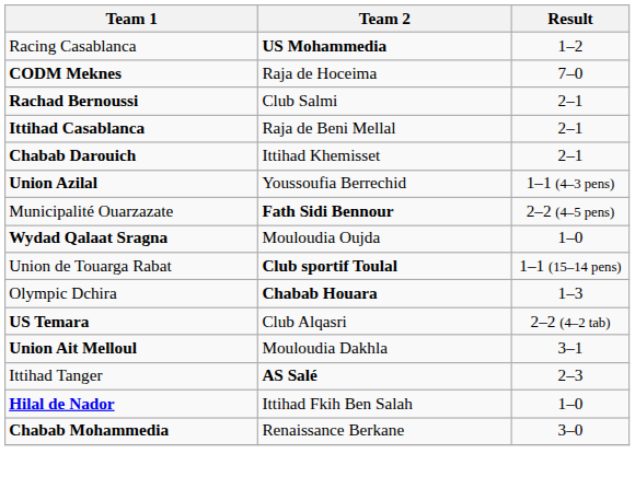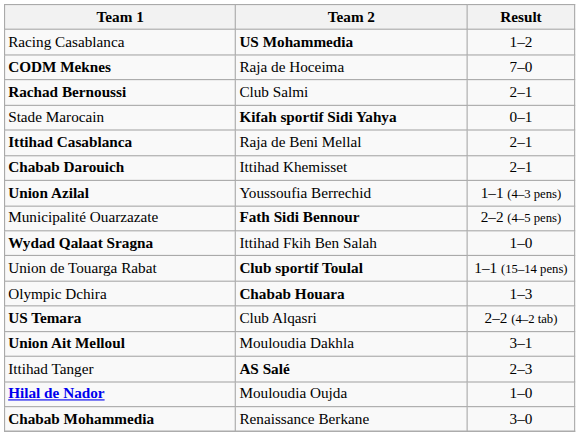 <table class=wikitable style="font-size:85%">
 <tr>
 <th width="200">Team 1</th>
 <th width="200">Team  2</th>
 <th width="90">Result</th>
 </tr>
 <tr>
 <td>Racing Casablanca</td>
 <td><strong>US Mohammedia</strong></td>
 <td align=center>1–2</td>
 </tr>
 <tr>
 <td><strong>CODM Meknes</strong></td>
 <td>Raja de Hoceima</td>
 <td align=center>7–0</td>
 </tr>
 <tr>
 <td><strong>Rachad Bernoussi</strong></td>
 <td>Club Salmi</td>
 <td align=center>2–1</td>
+</tr>
+<tr>
+<td>Stade Marocain</td>
+<td><strong>Kifah sportif Sidi Yahya</strong></td>
+<td align=center>0–1</td>
 </tr>
 <tr>
 <td><strong>Ittihad Casablanca</strong></td>
 <td>Raja de Beni Mellal</td>
 <td align=center>2–1</td>
 </tr>
 <tr>
 <td><strong>Chabab Darouich</strong></td>
 <td>Ittihad Khemisset</td>
 <td align=center>2–1</td>
 </tr>
 <tr>
 <td><strong>Union Azilal</strong></td>
 <td>Youssoufia Berrechid</td>
 <td align=center>1–1 <small>(4–3 pens)</small></td>
 </tr>
 <tr>
 <td>Municipalité Ouarzazate</td>
 <td><strong>Fath Sidi Bennour</strong></td>
 <td align=center>2–2 <small>(4–5 pens)</small></td>
 </tr>
 <tr>
 <td><strong>Wydad Qalaat Sragna</strong></td>
-<td>Mouloudia Oujda</td>
+<td>Ittihad Fkih Ben Salah</td>
 <td align=center>1–0</td>
 </tr>
 <tr>
 <td>Union de Touarga Rabat</td>
 <td><strong>Club sportif Toulal</strong></td>
 <td align=center>1–1 <small>(15–14 pens)</small></td>
 </tr>
 <tr>
 <td>Olympic Dchira</td>
 <td><strong>Chabab Houara</strong></td>
 <td align=center>1–3</td>
 </tr>
 <tr>
 <td><strong>US Temara</strong></td>
 <td>Club Alqasri</td>
 <td align=center>2–2 <small>(4–2 tab)</small></td>
 </tr>
 <tr>
 <td><strong>Union Ait Melloul</strong></td>
 <td>Mouloudia Dakhla</td>
 <td align=center>3–1</td>
 </tr>
 <tr>
 <td>Ittihad Tanger</td>
 <td><strong>AS Salé</strong></td>
 <td align=center>2–3</td>
 </tr>
 <tr>
 <td><strong><a href='#'>Hilal de Nador</a></strong></td>
-<td>Ittihad Fkih Ben Salah</td>
+<td>Mouloudia Oujda</td>
 <td align=center>1–0</td>
 </tr>
 <tr>
 <td><strong>Chabab Mohammedia</strong></td>
 <td>Renaissance Berkane</td>
 <td align=center>3–0</td>
 </tr>
 <tr>
 </tr>
 </table>
